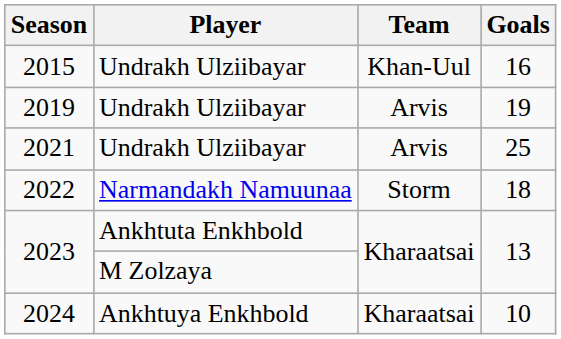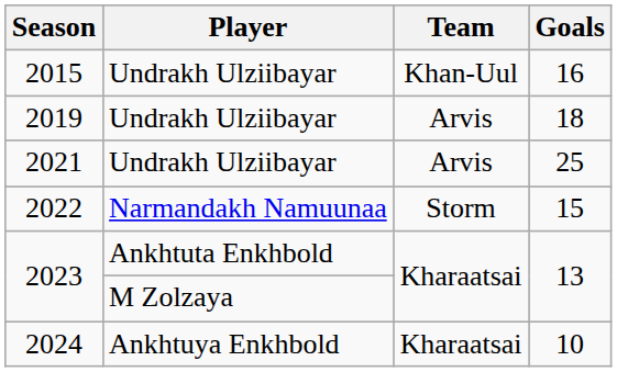 <table class="wikitable" style="text-align:center;">
 <tr>
 <th>Season</th>
 <th>Player</th>
 <th>Team</th>
 <th>Goals</th>
 </tr>
 <tr>
 <td>2015</td>
 <td align=left> Undrakh Ulziibayar</td>
 <td>Khan-Uul</td>
 <td>16</td>
 </tr>
 <tr>
 <td>2019</td>
 <td align=left> Undrakh Ulziibayar</td>
 <td>Arvis</td>
-<td>19</td>
+<td>18</td>
 </tr>
 <tr>
 <td>2021</td>
 <td align=left> Undrakh Ulziibayar</td>
 <td>Arvis</td>
 <td>25</td>
 </tr>
 <tr>
 <td>2022</td>
 <td align=left> <a href='#'>Narmandakh Namuunaa</a></td>
 <td>Storm</td>
-<td>18</td>
+<td>15</td>
 </tr>
 <tr>
 <td rowspan=2>2023</td>
 <td align=left> Ankhtuta Enkhbold</td>
 <td rowspan=2>Kharaatsai</td>
 <td rowspan=2>13</td>
 </tr>
 <tr>
 <td align=left> M Zolzaya</td>
 </tr>
 <tr>
 <td>2024</td>
 <td align=left> Ankhtuya Enkhbold</td>
 <td>Kharaatsai</td>
 <td>10</td>
 </tr>
 </table>
